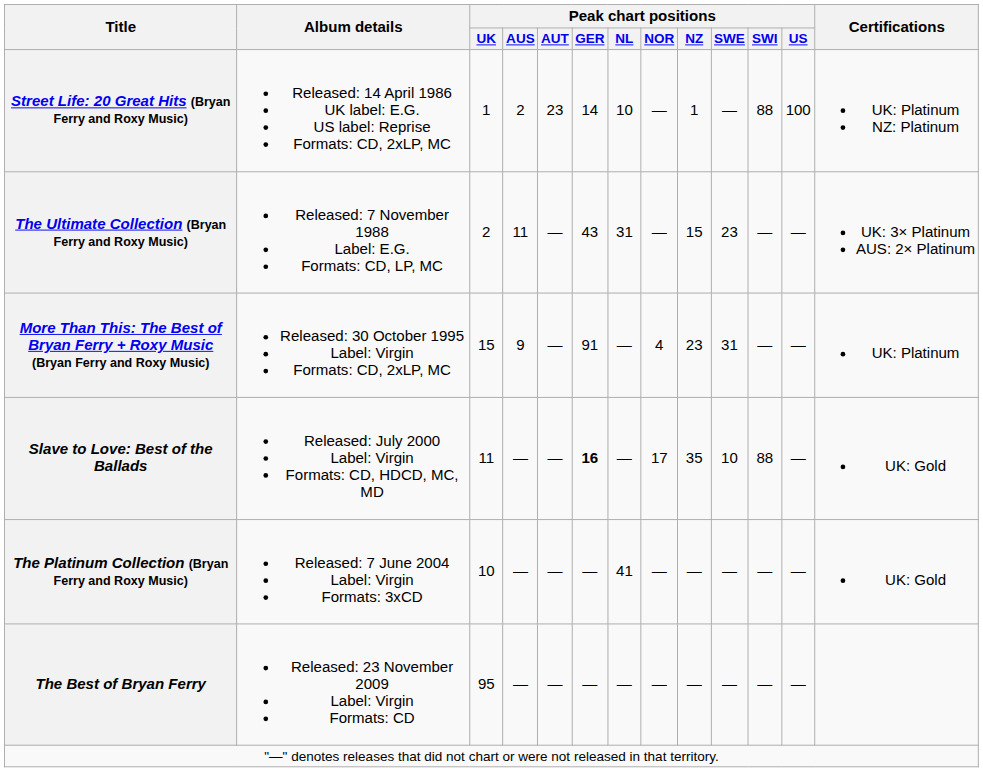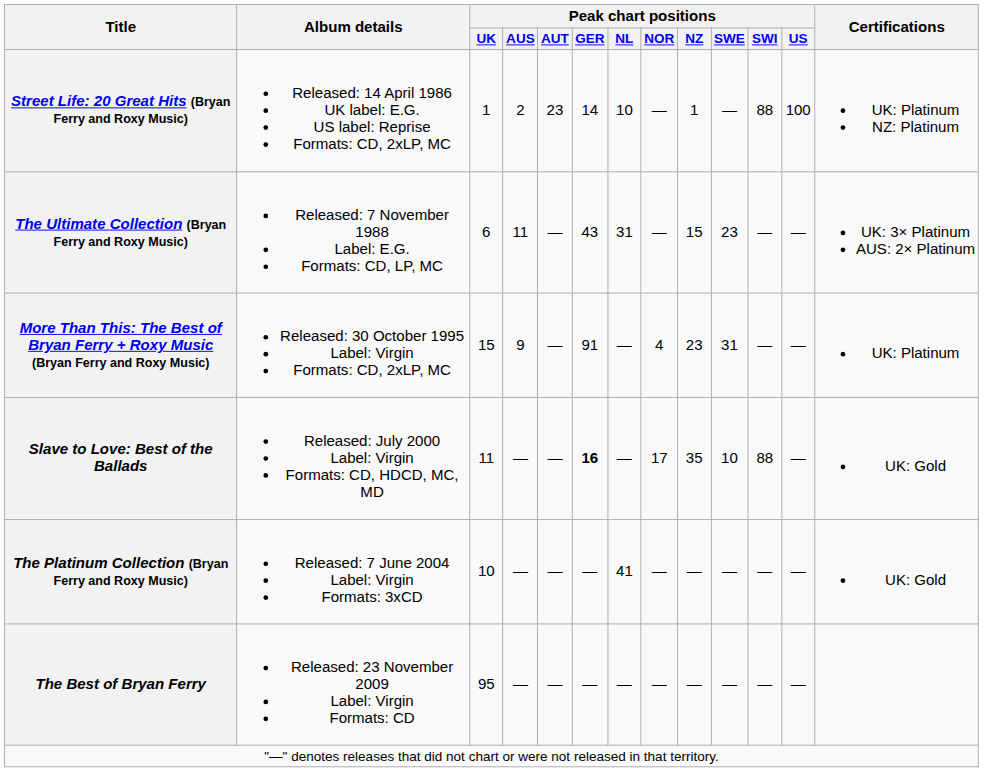 <table class="wikitable plainrowheaders" style="text-align:center;">
 <tr>
 <th rowspan="2" scope="col" style="width:15em;">Title</th>
 <th rowspan="2" scope="col" style="width:15em;">Album details</th>
 <th colspan="10">Peak chart positions</th>
 <th rowspan="2">Certifications</th>
 </tr>
 <tr>
 <th scope="col" style="width:2em;font-size:90%;"><a href='#'>UK</a><br></th>
 <th scope="col" style="width:2em;font-size:90%;"><a href='#'>AUS</a><br></th>
 <th scope="col" style="width:2em;font-size:90%;"><a href='#'>AUT</a><br></th>
 <th scope="col" style="width:2em;font-size:90%;"><a href='#'>GER</a><br></th>
 <th scope="col" style="width:2em;font-size:90%;"><a href='#'>NL</a><br></th>
 <th scope="col" style="width:2em;font-size:90%;"><a href='#'>NOR</a><br></th>
 <th scope="col" style="width:2em;font-size:90%;"><a href='#'>NZ</a><br></th>
 <th scope="col" style="width:2em;font-size:90%;"><a href='#'>SWE</a><br></th>
 <th scope="col" style="width:2em;font-size:90%;"><a href='#'>SWI</a><br></th>
 <th scope="col" style="width:2em;font-size:90%;"><a href='#'>US</a><br></th>
 </tr>
 <tr>
 <th scope="row"><em><a href='#'>Street Life: 20 Great Hits</a></em> <small>(Bryan Ferry and Roxy Music)</small></th>
 <td><br><ul><li>Released: 14 April 1986</li><li>UK label: E.G.</li><li>US label: Reprise</li><li>Formats: CD, 2xLP, MC</li></ul></td>
 <td>1</td>
 <td>2</td>
 <td>23</td>
 <td>14</td>
 <td>10</td>
 <td>—</td>
 <td>1</td>
 <td>—</td>
 <td>88</td>
 <td>100</td>
 <td><br><ul><li>UK: Platinum</li><li>NZ: Platinum</li></ul></td>
 </tr>
 <tr>
 <th scope="row"><em><a href='#'>The Ultimate Collection</a></em> <small>(Bryan Ferry and Roxy Music)</small></th>
 <td><br><ul><li>Released: 7 November 1988</li><li>Label: E.G.</li><li>Formats: CD, LP, MC</li></ul></td>
-<td>2</td>
+<td>6</td>
 <td>11</td>
 <td>—</td>
 <td>43</td>
 <td>31</td>
 <td>—</td>
 <td>15</td>
 <td>23</td>
 <td>—</td>
 <td>—</td>
 <td><br><ul><li>UK: 3× Platinum</li><li>AUS: 2× Platinum</li></ul></td>
 </tr>
 <tr>
 <th scope="row"><em><a href='#'>More Than This: The Best of Bryan Ferry + Roxy Music</a></em> <small>(Bryan Ferry and Roxy Music)</small></th>
 <td><br><ul><li>Released: 30 October 1995</li><li>Label: Virgin</li><li>Formats: CD, 2xLP, MC</li></ul></td>
 <td>15</td>
 <td>9</td>
 <td>—</td>
 <td>91</td>
 <td>—</td>
 <td>4</td>
 <td>23</td>
 <td>31</td>
 <td>—</td>
 <td>—</td>
 <td><br><ul><li>UK: Platinum</li></ul></td>
 </tr>
 <tr>
 <th scope="row"><em>Slave to Love: Best of the Ballads</em></th>
 <td><br><ul><li>Released: July 2000</li><li>Label: Virgin</li><li>Formats: CD, HDCD, MC, MD</li></ul></td>
 <td>11</td>
 <td>—</td>
 <td>—</td>
 <td><strong>16</strong></td>
 <td>—</td>
 <td>17</td>
 <td>35</td>
 <td>10</td>
 <td>88</td>
 <td>—</td>
 <td><br><ul><li>UK: Gold</li></ul></td>
 </tr>
 <tr>
 <th scope="row"><em>The Platinum Collection</em> <small>(Bryan Ferry and Roxy Music)</small></th>
 <td><br><ul><li>Released: 7 June 2004</li><li>Label: Virgin</li><li>Formats: 3xCD</li></ul></td>
 <td>10</td>
 <td>—</td>
 <td>—</td>
 <td>—</td>
 <td>41</td>
 <td>—</td>
 <td>—</td>
 <td>—</td>
 <td>—</td>
 <td>—</td>
 <td><br><ul><li>UK: Gold</li></ul></td>
 </tr>
 <tr>
 <th scope="row"><em>The Best of Bryan Ferry</em></th>
 <td><br><ul><li>Released: 23 November 2009</li><li>Label: Virgin</li><li>Formats: CD</li></ul></td>
 <td>95</td>
 <td>—</td>
 <td>—</td>
 <td>—</td>
 <td>—</td>
 <td>—</td>
 <td>—</td>
 <td>—</td>
 <td>—</td>
 <td>—</td>
 <td></td>
 </tr>
 <tr>
 <td colspan="13" style="font-size:90%">"—" denotes releases that did not chart or were not released in that territory.</td>
 </tr>
 </table>
